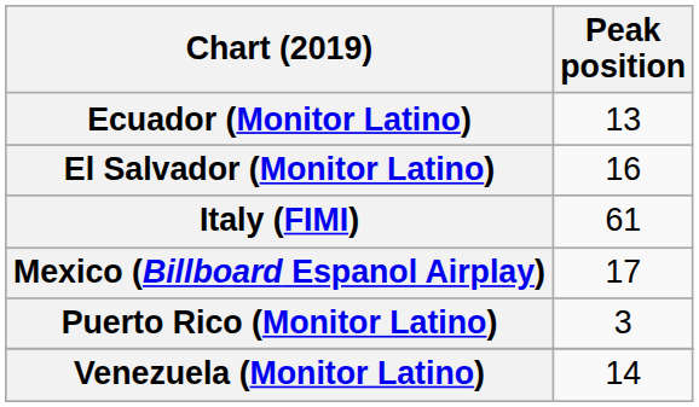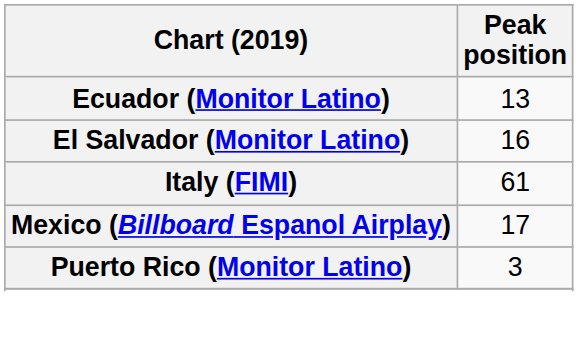 <table class="wikitable sortable plainrowheaders" style="text-align:center">
 <tr>
 <th scope="col">Chart (2019)</th>
 <th scope="col">Peak<br>position</th>
 </tr>
 <tr>
 <th scope="row">Ecuador (<a href='#'>Monitor Latino</a>)</th>
 <td>13</td>
 </tr>
 <tr>
 <th scope="row">El Salvador (<a href='#'>Monitor Latino</a>)</th>
 <td>16</td>
 </tr>
 <tr>
 <th scope="row">Italy (<a href='#'>FIMI</a>)</th>
 <td>61</td>
 </tr>
 <tr>
 <th scope="row">Mexico (<a href='#'><em>Billboard</em> Espanol Airplay</a>)</th>
 <td>17</td>
 </tr>
 <tr>
 <th scope="row">Puerto Rico (<a href='#'>Monitor Latino</a>)</th>
 <td>3</td>
 </tr>
 <tr>
 </tr>
 <tr>
 </tr>
-<tr>
-<th scope="row">Venezuela (<a href='#'>Monitor Latino</a>)</th>
-<td>14</td>
-</tr>
 </table>
